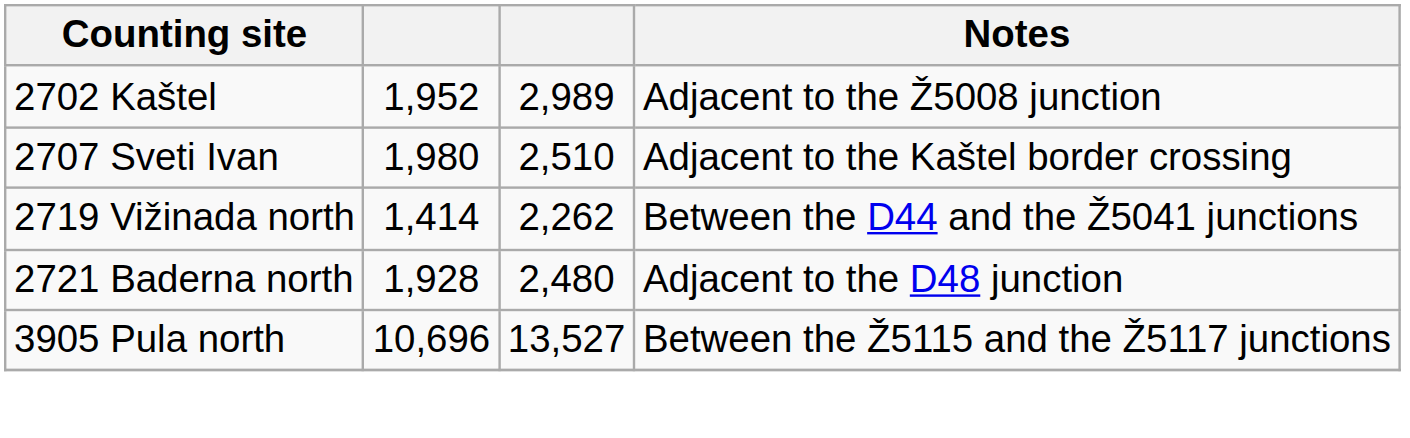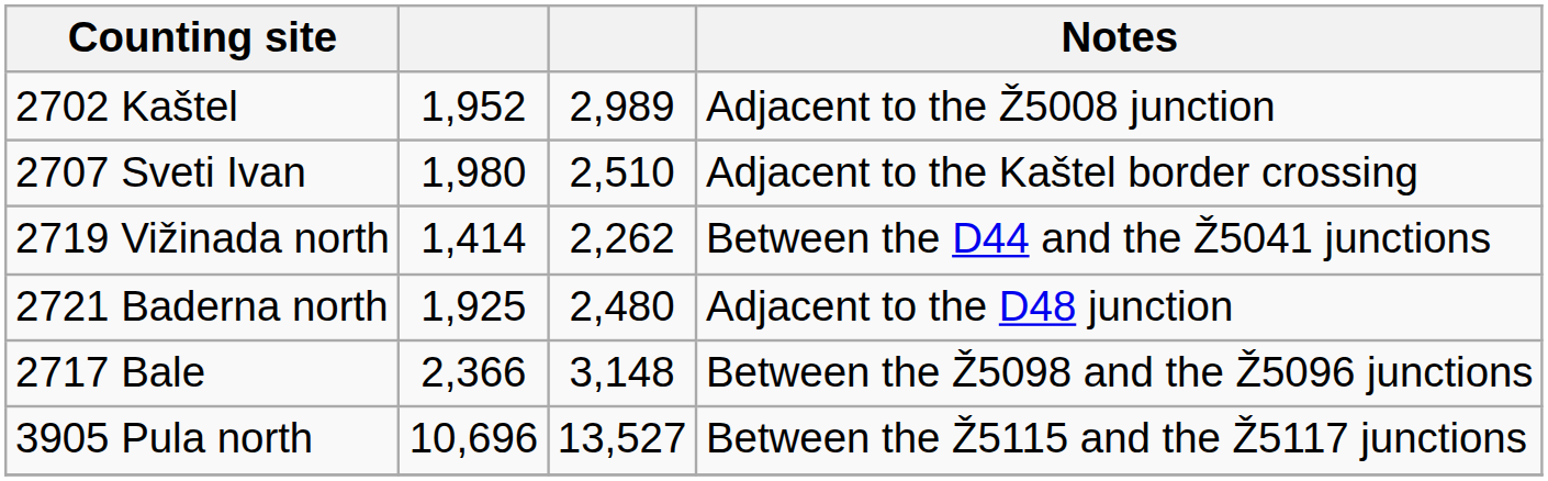 <table class="wikitable mw-collapsible plainrowheaders collapsible collapsed" style="cellspacing=2px; text-align:left;">
 <tr>
 <td align=center bgcolor=#f2f2f2><strong>Counting site</strong></td>
 <td align=center bgcolor=#f2f2f2><strong></strong></td>
 <td align=center bgcolor=#f2f2f2><strong></strong></td>
 <td align=center bgcolor=#f2f2f2><strong>Notes</strong></td>
 </tr>
 <tr>
 <td>2702 Kaštel</td>
 <td align=center>1,952</td>
 <td align=center>2,989</td>
 <td>Adjacent to the Ž5008 junction</td>
 </tr>
 <tr>
 <td>2707 Sveti Ivan</td>
 <td align=center>1,980</td>
 <td align=center>2,510</td>
 <td>Adjacent to the Kaštel border crossing</td>
 </tr>
 <tr>
 <td>2719 Vižinada north</td>
 <td align=center>1,414</td>
 <td align=center>2,262</td>
 <td>Between the <a href='#'>D44</a> and the Ž5041 junctions</td>
 </tr>
 <tr>
 <td>2721 Baderna north</td>
-<td align=center>1,928</td>
+<td align=center>1,925</td>
 <td align=center>2,480</td>
 <td>Adjacent to the <a href='#'>D48</a> junction</td>
+</tr>
+<tr>
+<td>2717 Bale</td>
+<td align=center>2,366</td>
+<td align=center>3,148</td>
+<td>Between the Ž5098 and the Ž5096 junctions</td>
 </tr>
 <tr>
 <td>3905 Pula north</td>
 <td align=center>10,696</td>
 <td align=center>13,527</td>
 <td>Between the Ž5115 and the Ž5117 junctions</td>
 </tr>
 <tr>
 </tr>
 </table>
